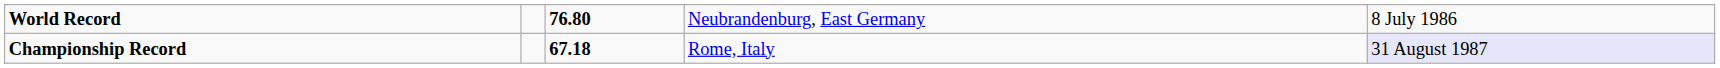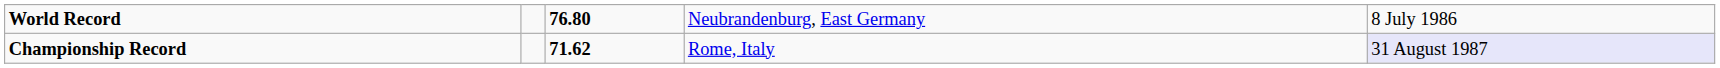 <table class="wikitable" width=75%>
 <tr>
 <td><strong>World Record</strong></td>
 <td></td>
 <td><strong>76.80</strong></td>
 <td><a href='#'>Neubrandenburg</a>, <a href='#'>East Germany</a></td>
 <td>8 July 1986</td>
 </tr>
 <tr>
 <td><strong>Championship Record</strong></td>
 <td></td>
-<td><strong>67.18</strong></td>
+<td><strong>71.62</strong></td>
 <td><a href='#'>Rome, Italy</a></td>
 <td style="background: lavender;">31 August 1987</td>
 </tr>
 </table>
